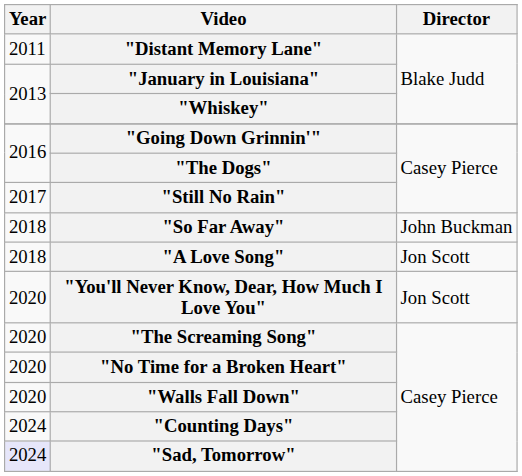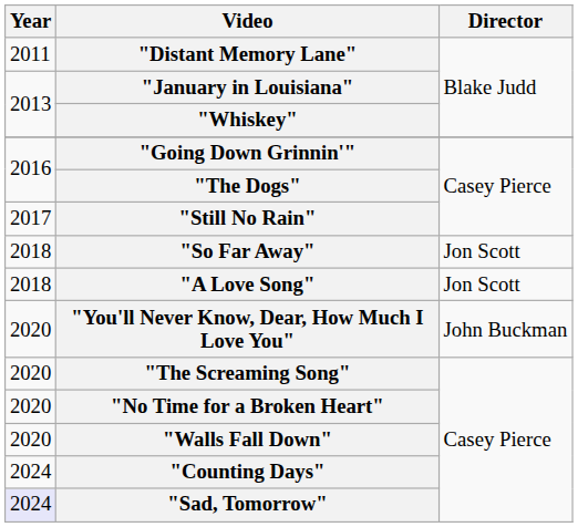 <table class="wikitable plainrowheaders">
 <tr>
 <th>Year</th>
 <th style="width:18em;">Video</th>
 <th>Director</th>
 </tr>
 <tr>
 <td rowspan="1">2011</td>
 <th scope="row">"Distant Memory Lane"</th>
 <td rowspan="3">Blake Judd</td>
 </tr>
 <tr>
 <td rowspan="2">2013</td>
 <th scope="row">"January in Louisiana"</th>
 </tr>
 <tr>
 <th scope="row">"Whiskey"</th>
 </tr>
 <tr>
 </tr>
 <tr>
 <td rowspan="2">2016</td>
 <th scope="row">"Going Down Grinnin'"</th>
 <td rowspan="3">Casey Pierce</td>
 </tr>
 <tr>
 <th scope="row">"The Dogs"</th>
 </tr>
 <tr>
 <td rowspan="1">2017</td>
 <th scope="row">"Still No Rain"</th>
 </tr>
 <tr>
 <td rowspan="1">2018</td>
 <th scope="row">"So Far Away"</th>
-<td rowspan="1">John Buckman</td>
+<td rowspan="1">Jon Scott</td>
 </tr>
 <tr>
 <td rowspan="1">2018</td>
 <th scope="row">"A Love Song"</th>
 <td rowspan="1">Jon Scott</td>
 </tr>
 <tr>
 <td rowspan="1">2020</td>
 <th scope="row">"You'll Never Know, Dear, How Much I Love You"</th>
-<td rowspan="1">Jon Scott</td>
+<td rowspan="1">John Buckman</td>
 </tr>
 <tr>
 <td rowspan="1">2020</td>
 <th scope="row">"The Screaming Song"</th>
 <td rowspan="5">Casey Pierce</td>
 </tr>
 <tr>
 <td rowspan="1">2020</td>
 <th scope="row">"No Time for a Broken Heart"</th>
 </tr>
 <tr>
 <td rowspan="1">2020</td>
 <th scope="row">"Walls Fall Down"</th>
 </tr>
 <tr>
 <td rowspan="1">2024</td>
 <th scope="row">"Counting Days"</th>
 </tr>
 <tr>
 <td rowspan="1" style="background: lavender;">2024</td>
 <th scope="row">"Sad, Tomorrow"</th>
 </tr>
 </table>
